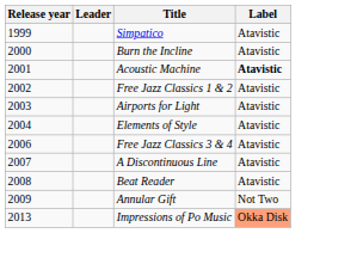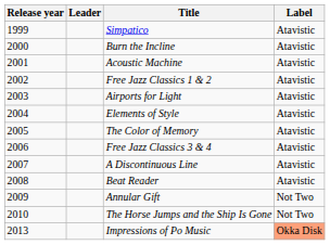 <table class="wikitable sortable">
 <tr>
 <th>Release year</th>
 <th>Leader</th>
 <th>Title</th>
 <th>Label</th>
 </tr>
 <tr>
 <td>1999</td>
 <td></td>
 <td><em><a href='#'>Simpatico</a></em></td>
 <td>Atavistic</td>
 </tr>
 <tr>
 <td>2000</td>
 <td></td>
 <td><em>Burn the Incline</em></td>
 <td>Atavistic</td>
 </tr>
 <tr>
 <td>2001</td>
 <td></td>
 <td><em>Acoustic Machine</em></td>
-<td><strong>Atavistic</strong></td>
+<td>Atavistic</td>
 </tr>
 <tr>
 <td>2002</td>
 <td></td>
 <td><em>Free Jazz Classics 1 & 2</em></td>
 <td>Atavistic</td>
 </tr>
 <tr>
 <td>2003</td>
 <td></td>
 <td><em>Airports for Light</em></td>
 <td>Atavistic</td>
 </tr>
 <tr>
 <td>2004</td>
 <td></td>
 <td><em>Elements of Style</em></td>
+<td>Atavistic</td>
+</tr>
+<tr>
+<td>2005</td>
+<td></td>
+<td><em>The Color of Memory</em></td>
 <td>Atavistic</td>
 </tr>
 <tr>
 <td>2006</td>
 <td></td>
 <td><em>Free Jazz Classics 3 & 4</em></td>
 <td>Atavistic</td>
 </tr>
 <tr>
 <td>2007</td>
 <td></td>
 <td><em>A Discontinuous Line</em></td>
 <td>Atavistic</td>
 </tr>
 <tr>
 <td>2008</td>
 <td></td>
 <td><em>Beat Reader</em></td>
 <td>Atavistic</td>
 </tr>
 <tr>
 <td>2009</td>
 <td></td>
 <td><em>Annular Gift</em></td>
 <td>Not Two</td>
 </tr>
 <tr>
+<td>2010</td>
+<td></td>
+<td><em>The Horse Jumps and the Ship Is Gone</em></td>
+<td>Not Two</td>
+</tr>
+<tr>
 <td>2013</td>
 <td></td>
 <td><em>Impressions of Po Music</em></td>
 <td style="background: lightsalmon;">Okka Disk</td>
 </tr>
 </table>
